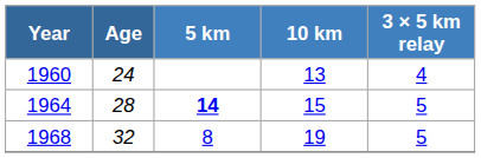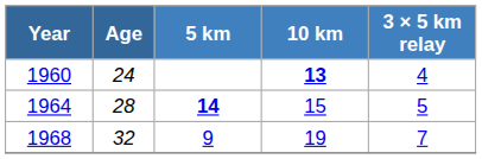 <table class="wikitable" style="font-size:95%; text-align:center; border:grey solid 1px; border-collapse:collapse; background:#ffffff;">
 <tr>
 <th style="background-color:#369; color:white; width:60px;"> Year </th>
 <th style="background-color:#369; color:white; width:40px;"> Age </th>
 <th style="background-color:#4180be; color:white; width:75px;"> 5 km </th>
 <th style="background-color:#4180be; color:white; width:75px;"> 10 km </th>
 <th style="background-color:#4180be; color:white; width:75px;"> 3 × 5 km <br> relay </th>
 </tr>
 <tr>
 <td><a href='#'>1960</a></td>
 <td><em>24</em></td>
 <td></td>
-<td><a href='#'>13</a></td>
+<td><strong><a href='#'>13</a></strong></td>
 <td><a href='#'>4</a></td>
 </tr>
 <tr>
 <td><a href='#'>1964</a></td>
 <td><em>28</em></td>
 <td><strong><a href='#'>14</a></strong></td>
 <td><a href='#'>15</a></td>
 <td><a href='#'>5</a></td>
 </tr>
 <tr>
 <td><a href='#'>1968</a></td>
 <td><em>32</em></td>
-<td><a href='#'>8</a></td>
+<td><a href='#'>9</a></td>
 <td><a href='#'>19</a></td>
-<td><a href='#'>5</a></td>
+<td><a href='#'>7</a></td>
 </tr>
 <tr>
 </tr>
 </table>
